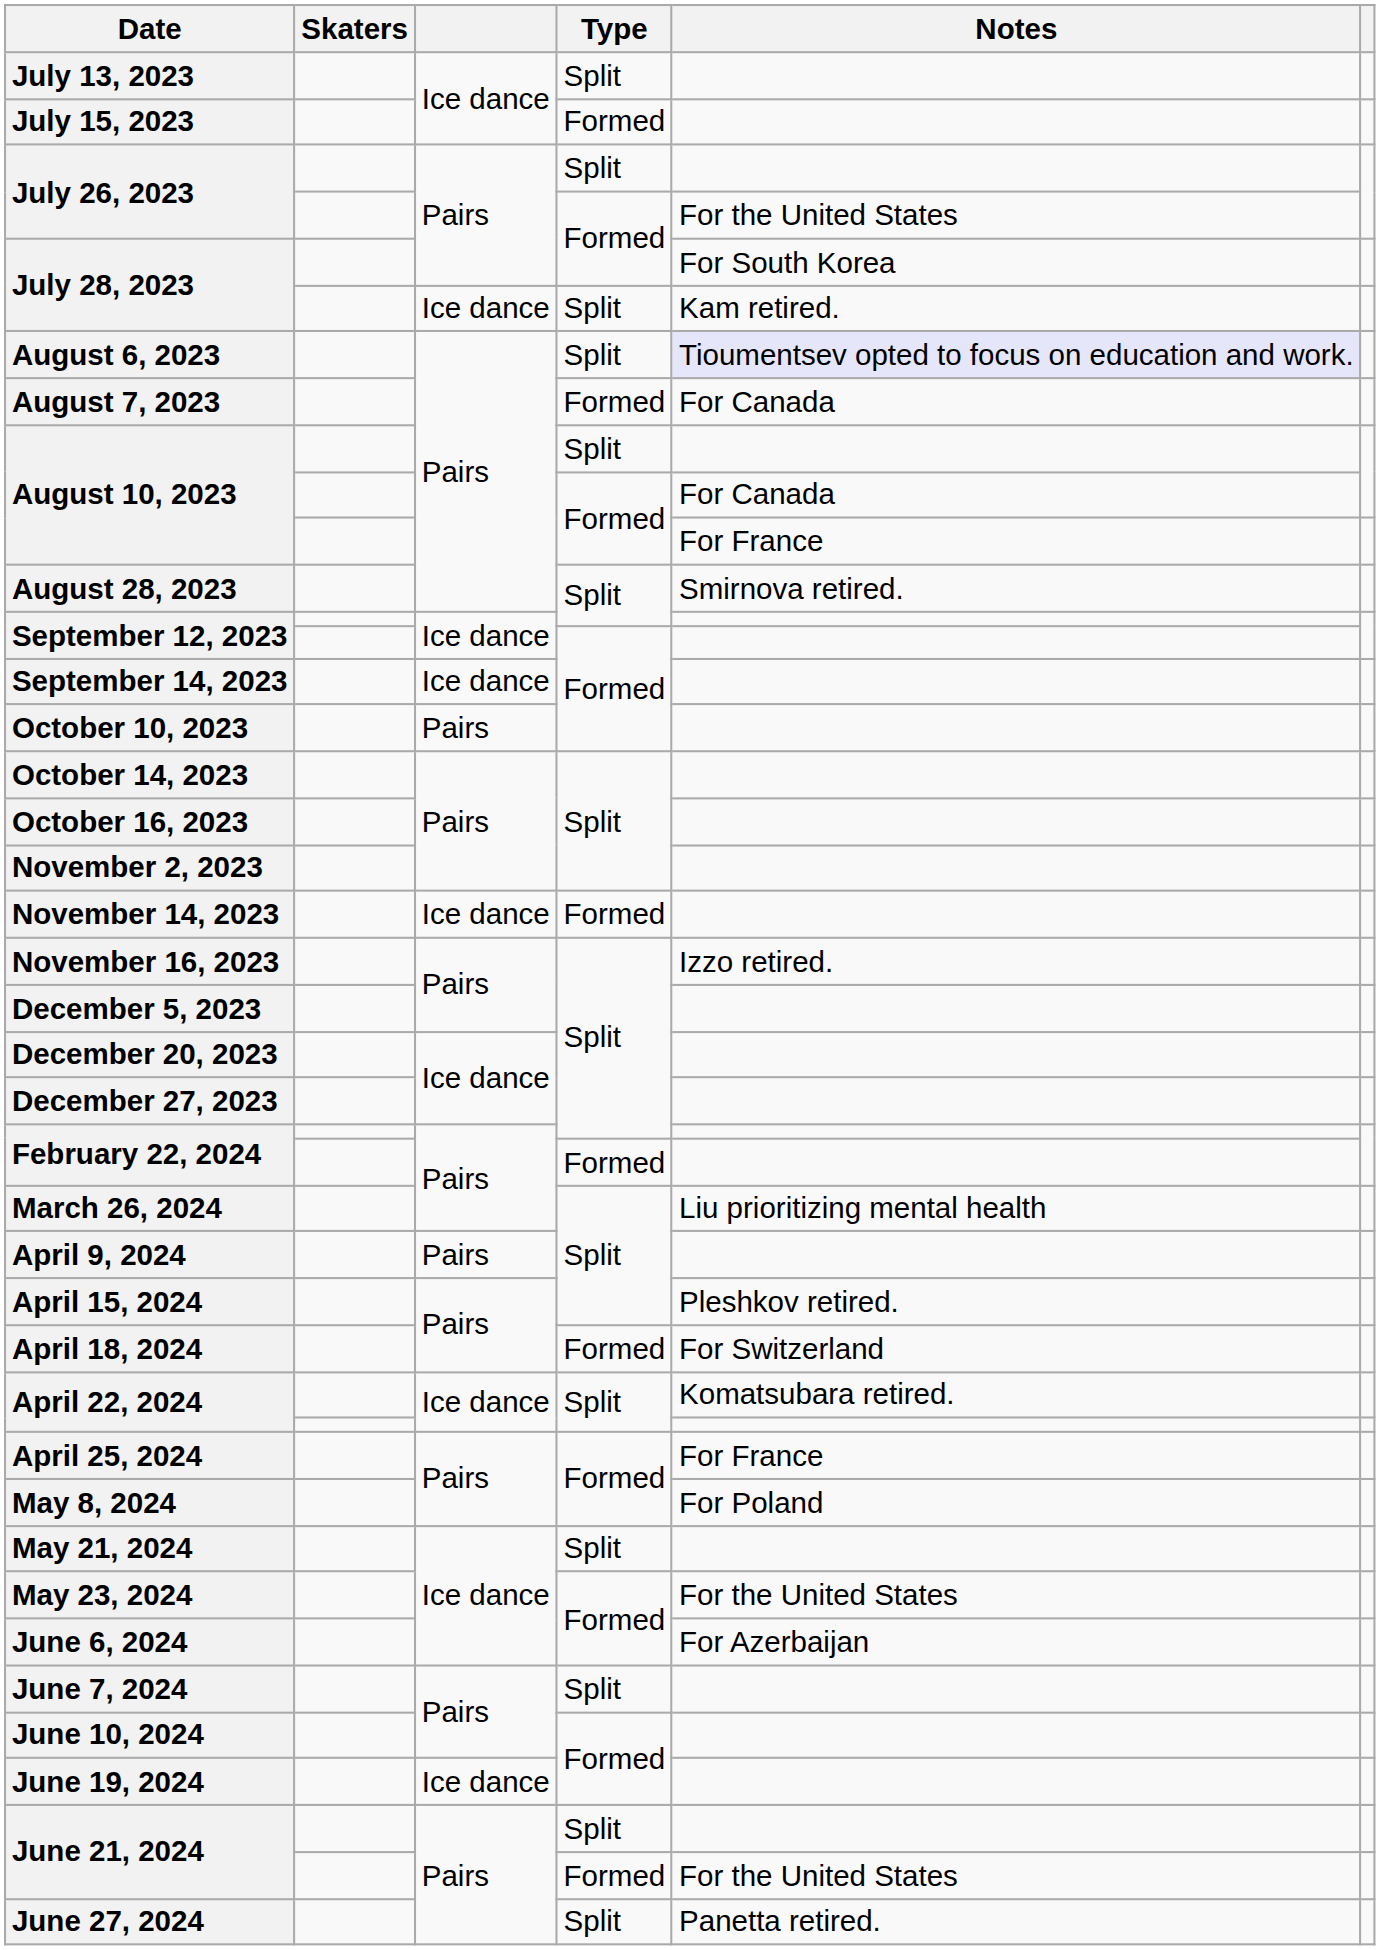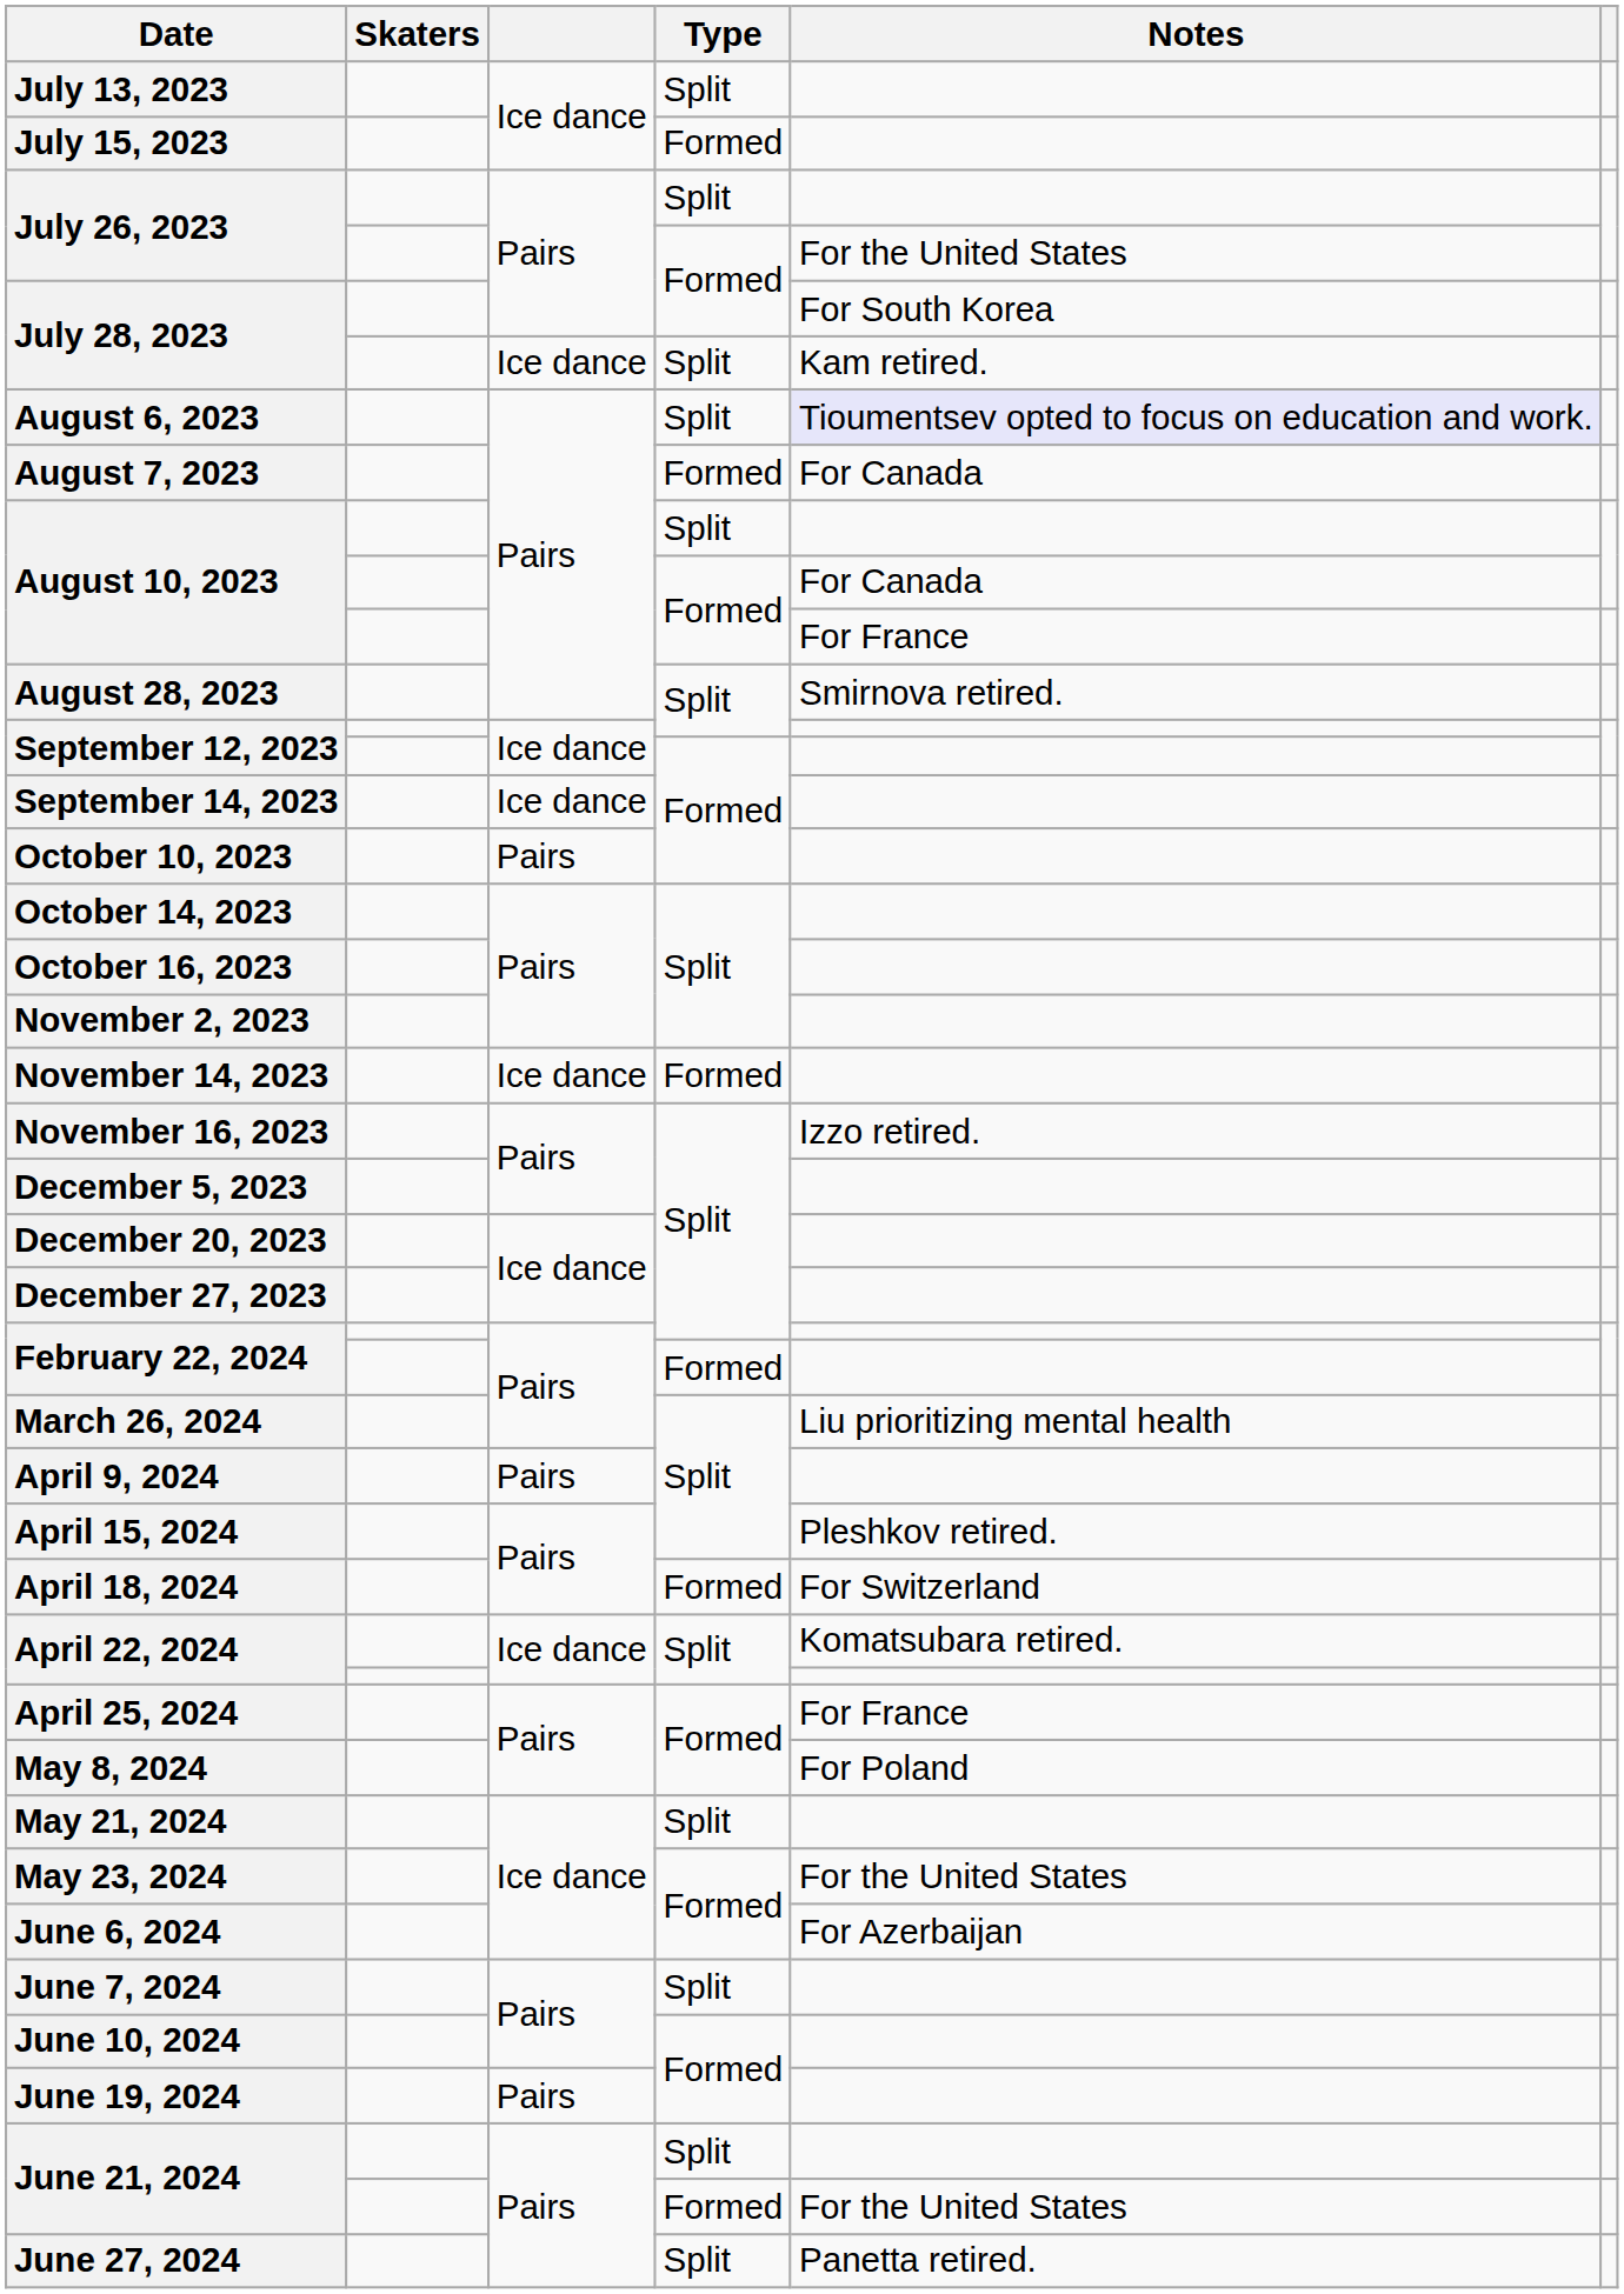 <table class="wikitable unsortable" style="text-align:left; font-size:90%">
 <tr>
 <th scope="col">Date</th>
 <th scope="col">Skaters</th>
 <th scope="col"></th>
 <th scope="col">Type</th>
 <th scope="col">Notes</th>
 <th scope="col"></th>
 </tr>
 <tr>
 <th scope="row" style="text-align:left">July 13, 2023</th>
 <td></td>
 <td rowspan="2">Ice dance</td>
 <td>Split</td>
 <td></td>
 <td></td>
 </tr>
 <tr>
 <th scope="row" style="text-align:left">July 15, 2023</th>
 <td></td>
 <td>Formed</td>
 <td></td>
 <td></td>
 </tr>
 <tr>
 <th scope="row" style="text-align:left" rowspan="2">July 26, 2023</th>
 <td></td>
 <td rowspan="3">Pairs</td>
 <td>Split</td>
 <td></td>
 <td rowspan="2"></td>
 </tr>
 <tr>
 <td></td>
 <td rowspan="2">Formed</td>
 <td>For the United States</td>
 </tr>
 <tr>
 <th scope="row" style="text-align:left" rowspan="2">July 28, 2023</th>
 <td></td>
 <td>For South Korea</td>
 <td></td>
 </tr>
 <tr>
 <td></td>
 <td>Ice dance</td>
 <td>Split</td>
 <td>Kam retired.</td>
 <td></td>
 </tr>
 <tr>
 <th scope="row" style="text-align:left">August 6, 2023</th>
 <td></td>
 <td rowspan="6">Pairs</td>
 <td>Split</td>
 <td style="background: lavender;">Tioumentsev opted to focus on education and work.</td>
 <td></td>
 </tr>
 <tr>
 <th scope="row" style="text-align:left">August 7, 2023</th>
 <td></td>
 <td>Formed</td>
 <td>For Canada</td>
 <td></td>
 </tr>
 <tr>
 <th scope="row" style="text-align:left" rowspan="3">August 10, 2023</th>
 <td></td>
 <td>Split</td>
 <td></td>
 <td rowspan="2"></td>
 </tr>
 <tr>
 <td></td>
 <td rowspan="2">Formed</td>
 <td>For Canada</td>
 </tr>
 <tr>
 <td></td>
 <td>For France</td>
 <td></td>
 </tr>
 <tr>
 <th scope="row" style="text-align:left">August 28, 2023</th>
 <td></td>
 <td rowspan="2">Split</td>
 <td>Smirnova retired.</td>
 <td></td>
 </tr>
 <tr>
 <th rowspan="2" scope="row" style="text-align:left">September 12, 2023</th>
 <td></td>
 <td rowspan="2">Ice dance</td>
 <td></td>
 <td rowspan="2"></td>
 </tr>
 <tr>
 <td></td>
 <td rowspan="3">Formed</td>
 <td></td>
 </tr>
 <tr>
 <th scope="row" style="text-align:left">September 14, 2023</th>
 <td></td>
 <td>Ice dance</td>
 <td></td>
 <td></td>
 </tr>
 <tr>
 <th scope="row" style="text-align:left">October 10, 2023</th>
 <td></td>
 <td>Pairs</td>
 <td></td>
 <td></td>
 </tr>
 <tr>
 <th scope="row" style="text-align:left">October 14, 2023</th>
 <td></td>
 <td rowspan="3">Pairs</td>
 <td rowspan="3">Split</td>
 <td></td>
 <td></td>
 </tr>
 <tr>
 <th scope="row" style="text-align:left">October 16, 2023</th>
 <td></td>
 <td></td>
 <td></td>
 </tr>
 <tr>
 <th scope="row" style="text-align:left">November 2, 2023</th>
 <td></td>
 <td></td>
 <td></td>
 </tr>
 <tr>
 <th scope="row" style="text-align:left">November 14, 2023</th>
 <td></td>
 <td>Ice dance</td>
 <td>Formed</td>
 <td></td>
 <td></td>
 </tr>
 <tr>
 <th scope="row" style="text-align:left">November 16, 2023</th>
 <td></td>
 <td rowspan=2>Pairs</td>
 <td rowspan="5">Split</td>
 <td>Izzo retired.</td>
 <td></td>
 </tr>
 <tr>
 <th scope="row" style="text-align:left">December 5, 2023</th>
 <td></td>
 <td></td>
 <td></td>
 </tr>
 <tr>
 <th scope="row" style="text-align:left">December 20, 2023</th>
 <td></td>
 <td rowspan="2">Ice dance</td>
 <td></td>
 <td></td>
 </tr>
 <tr>
 <th scope="row" style="text-align:left">December 27, 2023</th>
 <td></td>
 <td></td>
 <td></td>
 </tr>
 <tr>
 <th scope="row" style="text-align:left" rowspan="2">February 22, 2024</th>
 <td></td>
 <td rowspan="3">Pairs</td>
 <td></td>
 <td rowspan="2"></td>
 </tr>
 <tr>
 <td></td>
 <td>Formed</td>
 <td></td>
 </tr>
 <tr>
 <th scope="row" style="text-align:left">March 26, 2024</th>
 <td></td>
 <td rowspan="3">Split</td>
 <td>Liu prioritizing mental health</td>
 <td></td>
 </tr>
 <tr>
 <th scope="row" style="text-align:left">April 9, 2024</th>
 <td></td>
 <td>Pairs</td>
 <td></td>
 <td></td>
 </tr>
 <tr>
 <th scope="row" style="text-align:left">April 15, 2024</th>
 <td></td>
 <td rowspan=2>Pairs</td>
 <td>Pleshkov retired.</td>
 <td></td>
 </tr>
 <tr>
 <th scope="row" style="text-align:left">April 18, 2024</th>
 <td></td>
 <td>Formed</td>
 <td>For Switzerland</td>
 <td></td>
 </tr>
 <tr>
 <th rowspan="2" scope="row" style="text-align:left">April 22, 2024</th>
 <td></td>
 <td rowspan="2">Ice dance</td>
 <td rowspan="2">Split</td>
 <td>Komatsubara retired.</td>
 <td></td>
 </tr>
 <tr>
 <td></td>
 <td></td>
 <td></td>
 </tr>
 <tr>
 <th scope="row" style="text-align:left">April 25, 2024</th>
 <td></td>
 <td rowspan="2">Pairs</td>
 <td rowspan="2">Formed</td>
 <td>For France</td>
 <td></td>
 </tr>
 <tr>
 <th scope="row" style="text-align:left">May 8, 2024</th>
 <td></td>
 <td>For Poland</td>
 <td></td>
 </tr>
 <tr>
 <th scope="row" style="text-align:left">May 21, 2024</th>
 <td></td>
 <td rowspan="3">Ice dance</td>
 <td>Split</td>
 <td></td>
 <td></td>
 </tr>
 <tr>
 <th scope="row" style="text-align:left">May 23, 2024</th>
 <td></td>
 <td rowspan="2">Formed</td>
 <td>For the United States</td>
 <td></td>
 </tr>
 <tr>
 <th scope="row" style="text-align:left">June 6, 2024</th>
 <td></td>
 <td>For Azerbaijan</td>
 <td></td>
 </tr>
 <tr>
 <th scope="row" style="text-align:left">June 7, 2024</th>
 <td></td>
 <td rowspan=2>Pairs</td>
 <td>Split</td>
 <td></td>
 <td></td>
 </tr>
 <tr>
 <th scope="row" style="text-align:left">June 10, 2024</th>
 <td></td>
 <td rowspan=2>Formed</td>
 <td></td>
 <td></td>
 </tr>
 <tr>
 <th scope="row" style="text-align:left">June 19, 2024</th>
 <td></td>
-<td>Ice dance</td>
+<td>Pairs</td>
 <td></td>
 <td></td>
 </tr>
 <tr>
 <th scope="row" rowspan=2 style="text-align:left">June 21, 2024</th>
 <td></td>
 <td rowspan="3">Pairs</td>
 <td>Split</td>
 <td></td>
 <td></td>
 </tr>
 <tr>
 <td></td>
 <td>Formed</td>
 <td>For the United States</td>
 <td></td>
 </tr>
 <tr>
 <th scope="row" style="text-align:left">June 27, 2024</th>
 <td></td>
 <td>Split</td>
 <td>Panetta retired.</td>
 <td></td>
 </tr>
 </table>
